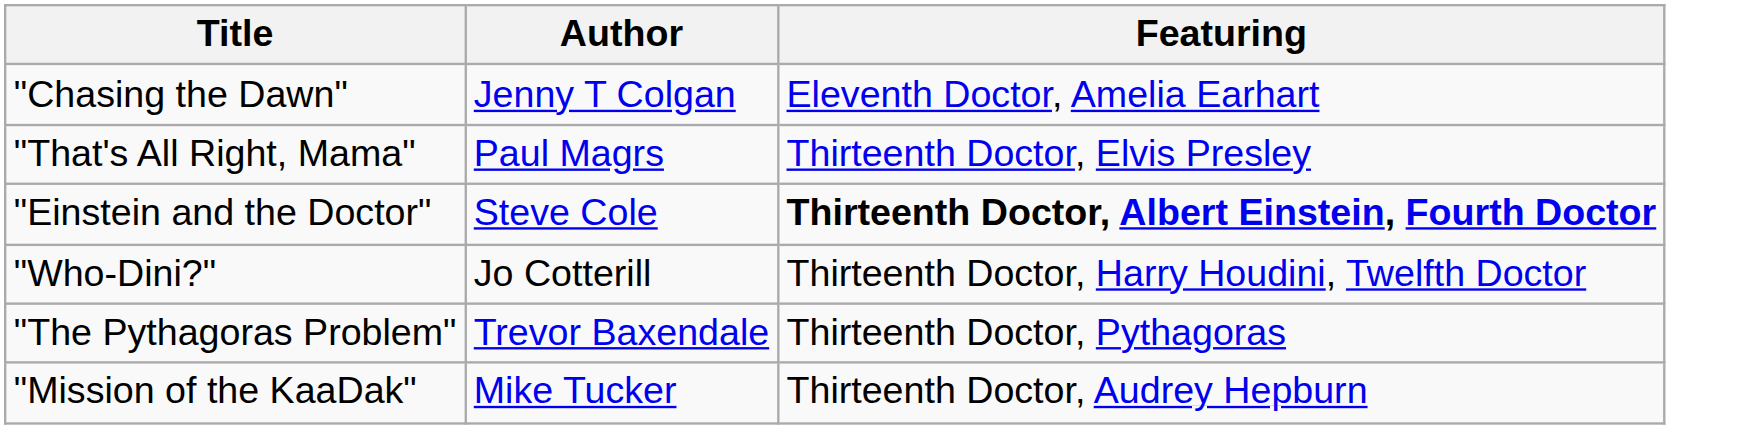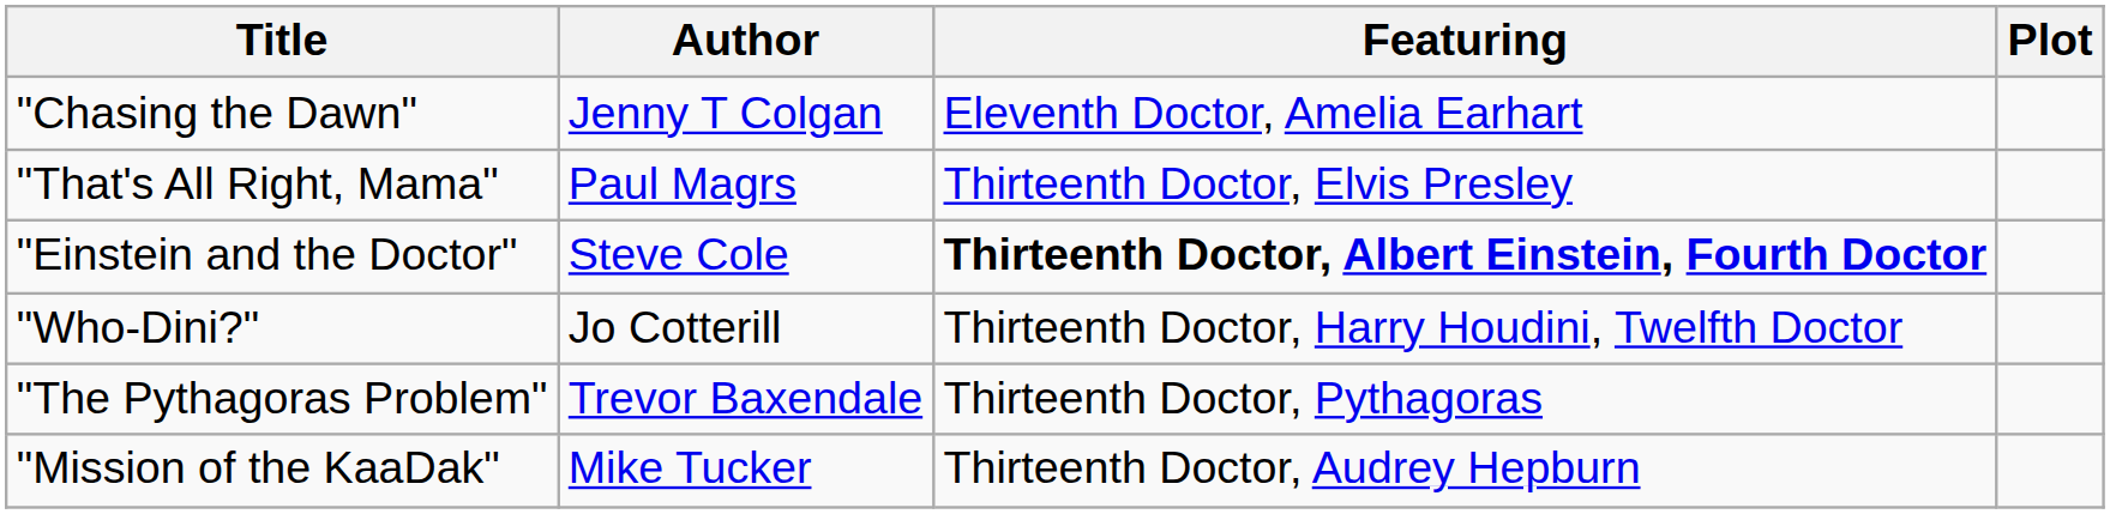 <table class="wikitable">
 <tr>
 <th>Title</th>
 <th>Author</th>
 <th>Featuring</th>
+<th>Plot</th>
 </tr>
 <tr>
 <td>"Chasing the Dawn"</td>
 <td><a href='#'>Jenny T Colgan</a></td>
 <td><a href='#'>Eleventh Doctor</a>, <a href='#'>Amelia Earhart</a></td>
+<td></td>
 </tr>
 <tr>
 <td>"That's All Right, Mama"</td>
 <td><a href='#'>Paul Magrs</a></td>
 <td><a href='#'>Thirteenth Doctor</a>, <a href='#'>Elvis Presley</a></td>
+<td></td>
 </tr>
 <tr>
 <td>"Einstein and the Doctor"</td>
 <td><a href='#'>Steve Cole</a></td>
 <td><strong>Thirteenth Doctor, <a href='#'>Albert Einstein</a>, <a href='#'>Fourth Doctor</a></strong></td>
+<td></td>
 </tr>
 <tr>
 <td>"Who-Dini?"</td>
 <td>Jo Cotterill</td>
 <td>Thirteenth Doctor, <a href='#'>Harry Houdini</a>, <a href='#'>Twelfth Doctor</a></td>
+<td></td>
 </tr>
 <tr>
 <td>"The Pythagoras Problem"</td>
 <td><a href='#'>Trevor Baxendale</a></td>
 <td>Thirteenth Doctor, <a href='#'>Pythagoras</a></td>
+<td></td>
 </tr>
 <tr>
 <td>"Mission of the KaaDak"</td>
 <td><a href='#'>Mike Tucker</a></td>
 <td>Thirteenth Doctor, <a href='#'>Audrey Hepburn</a></td>
+<td></td>
 </tr>
 </table>
